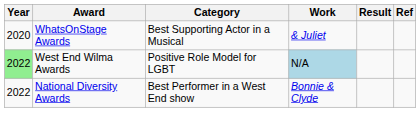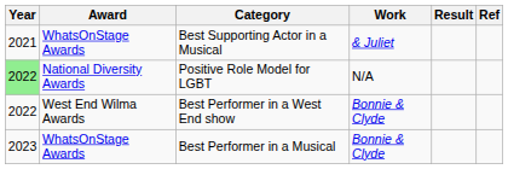 <table class="wikitable" style="width: 100%;">
 <tr>
 <th>Year</th>
 <th>Award</th>
 <th>Category</th>
 <th>Work</th>
 <th>Result</th>
 <th>Ref</th>
 </tr>
 <tr>
-<td>2020</td>
+<td>2021</td>
 <td><a href='#'>WhatsOnStage Awards</a></td>
 <td>Best Supporting Actor in a Musical</td>
 <td><em><a href='#'>& Juliet</a></em></td>
 <td></td>
 <td></td>
 </tr>
 <tr>
 <td style="background: lightgreen;">2022</td>
-<td>West End Wilma Awards</td>
+<td><a href='#'>National Diversity Awards</a></td>
 <td>Positive Role Model for LGBT</td>
-<td style="background: lightblue;">N/A</td>
+<td>N/A</td>
 <td></td>
 <td></td>
 </tr>
 <tr>
 <td>2022</td>
-<td><a href='#'>National Diversity Awards</a></td>
+<td>West End Wilma Awards</td>
 <td>Best Performer in a West End show</td>
 <td><em><a href='#'>Bonnie & Clyde</a></em></td>
 <td></td>
 <td></td>
 </tr>
+<tr>
+<td>2023</td>
+<td><a href='#'>WhatsOnStage Awards</a></td>
+<td>Best Performer in a Musical</td>
+<td><em><a href='#'>Bonnie & Clyde</a></em></td>
+<td></td>
+<td></td>
+</tr>
 </table>
